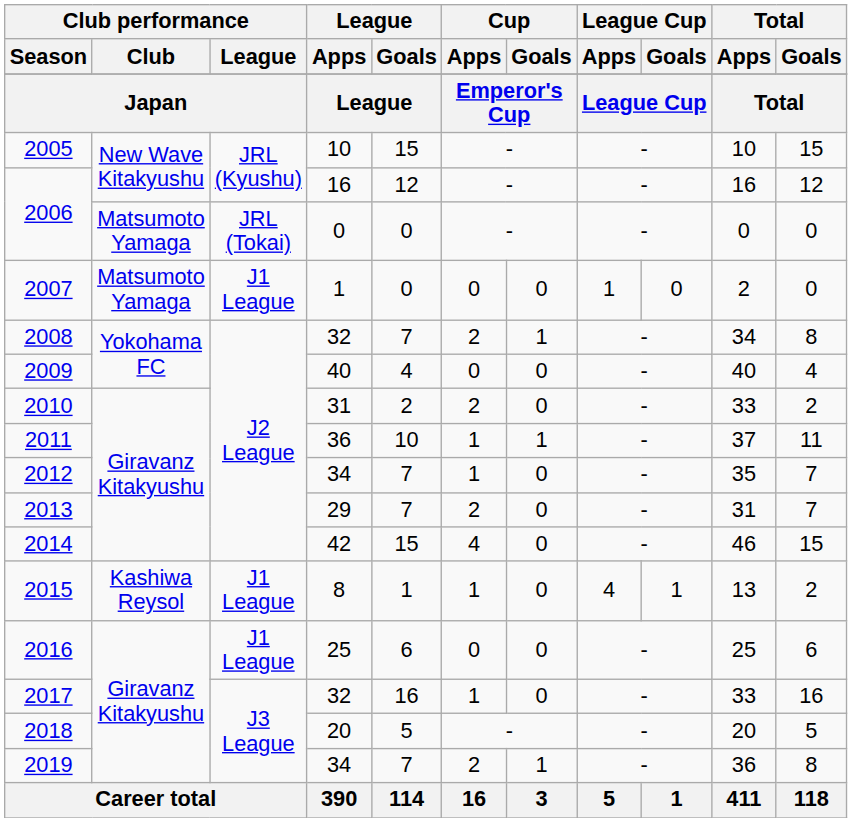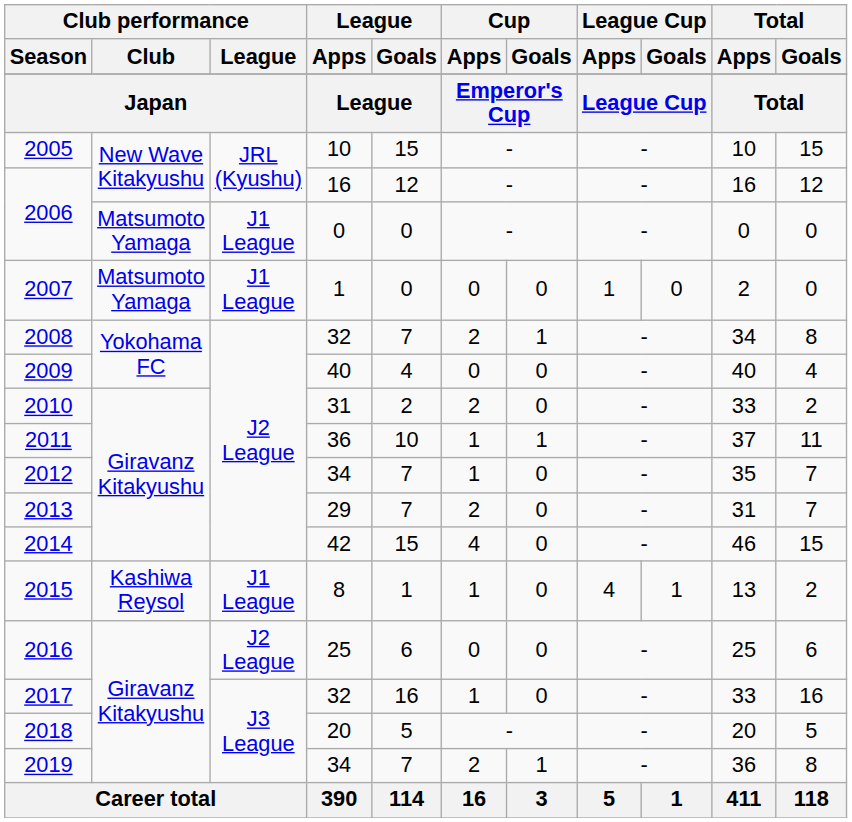 <table class="wikitable" style="text-align:center">
 <tr>
 <th colspan=3>Club performance</th>
 <th colspan=2>League</th>
 <th colspan=2>Cup</th>
 <th colspan=2>League Cup</th>
 <th colspan=2>Total</th>
 </tr>
 <tr>
 <th>Season</th>
 <th>Club</th>
 <th>League</th>
 <th>Apps</th>
 <th>Goals</th>
 <th>Apps</th>
 <th>Goals</th>
 <th>Apps</th>
 <th>Goals</th>
 <th>Apps</th>
 <th>Goals</th>
 </tr>
 <tr>
 </tr>
 <tr>
 <th colspan=3>Japan</th>
 <th colspan=2>League</th>
 <th colspan=2><a href='#'>Emperor's Cup</a></th>
 <th colspan=2><a href='#'>League Cup</a></th>
 <th colspan=2>Total</th>
 </tr>
 <tr>
 <td><a href='#'>2005</a></td>
 <td rowspan="2"><a href='#'>New Wave<br>Kitakyushu</a></td>
 <td rowspan="2"><a href='#'>JRL (Kyushu)</a></td>
 <td>10</td>
 <td>15</td>
 <td colspan="2">-</td>
 <td colspan="2">-</td>
 <td>10</td>
 <td>15</td>
 </tr>
 <tr>
 <td rowspan="2"><a href='#'>2006</a></td>
 <td>16</td>
 <td>12</td>
 <td colspan="2">-</td>
 <td colspan="2">-</td>
 <td>16</td>
 <td>12</td>
 </tr>
 <tr>
 <td><a href='#'>Matsumoto Yamaga</a></td>
-<td><a href='#'>JRL (Tokai)</a></td>
+<td><a href='#'>J1 League</a></td>
 <td>0</td>
 <td>0</td>
 <td colspan="2">-</td>
 <td colspan="2">-</td>
 <td>0</td>
 <td>0</td>
 </tr>
 <tr>
 <td><a href='#'>2007</a></td>
 <td><a href='#'>Matsumoto Yamaga</a></td>
 <td><a href='#'>J1 League</a></td>
 <td>1</td>
 <td>0</td>
 <td>0</td>
 <td>0</td>
 <td>1</td>
 <td>0</td>
 <td>2</td>
 <td>0</td>
 </tr>
 <tr>
 <td><a href='#'>2008</a></td>
 <td rowspan="2"><a href='#'>Yokohama FC</a></td>
 <td rowspan="7"><a href='#'>J2 League</a></td>
 <td>32</td>
 <td>7</td>
 <td>2</td>
 <td>1</td>
 <td colspan="2">-</td>
 <td>34</td>
 <td>8</td>
 </tr>
 <tr>
 <td><a href='#'>2009</a></td>
 <td>40</td>
 <td>4</td>
 <td>0</td>
 <td>0</td>
 <td colspan="2">-</td>
 <td>40</td>
 <td>4</td>
 </tr>
 <tr>
 <td><a href='#'>2010</a></td>
 <td rowspan="5"><a href='#'>Giravanz Kitakyushu</a></td>
 <td>31</td>
 <td>2</td>
 <td>2</td>
 <td>0</td>
 <td colspan="2">-</td>
 <td>33</td>
 <td>2</td>
 </tr>
 <tr>
 <td><a href='#'>2011</a></td>
 <td>36</td>
 <td>10</td>
 <td>1</td>
 <td>1</td>
 <td colspan="2">-</td>
 <td>37</td>
 <td>11</td>
 </tr>
 <tr>
 <td><a href='#'>2012</a></td>
 <td>34</td>
 <td>7</td>
 <td>1</td>
 <td>0</td>
 <td colspan="2">-</td>
 <td>35</td>
 <td>7</td>
 </tr>
 <tr>
 <td><a href='#'>2013</a></td>
 <td>29</td>
 <td>7</td>
 <td>2</td>
 <td>0</td>
 <td colspan="2">-</td>
 <td>31</td>
 <td>7</td>
 </tr>
 <tr>
 <td><a href='#'>2014</a></td>
 <td>42</td>
 <td>15</td>
 <td>4</td>
 <td>0</td>
 <td colspan="2">-</td>
 <td>46</td>
 <td>15</td>
 </tr>
 <tr>
 <td><a href='#'>2015</a></td>
 <td><a href='#'>Kashiwa Reysol</a></td>
 <td><a href='#'>J1 League</a></td>
 <td>8</td>
 <td>1</td>
 <td>1</td>
 <td>0</td>
 <td>4</td>
 <td>1</td>
 <td>13</td>
 <td>2</td>
 </tr>
 <tr>
 <td><a href='#'>2016</a></td>
 <td rowspan="4"><a href='#'>Giravanz Kitakyushu</a></td>
-<td><a href='#'>J1 League</a></td>
+<td><a href='#'>J2 League</a></td>
 <td>25</td>
 <td>6</td>
 <td>0</td>
 <td>0</td>
 <td colspan="2">-</td>
 <td>25</td>
 <td>6</td>
 </tr>
 <tr>
 <td><a href='#'>2017</a></td>
 <td rowspan="3"><a href='#'>J3 League</a></td>
 <td>32</td>
 <td>16</td>
 <td>1</td>
 <td>0</td>
 <td colspan="2">-</td>
 <td>33</td>
 <td>16</td>
 </tr>
 <tr>
 <td><a href='#'>2018</a></td>
 <td>20</td>
 <td>5</td>
 <td colspan="2">-</td>
 <td colspan="2">-</td>
 <td>20</td>
 <td>5</td>
 </tr>
 <tr>
 <td><a href='#'>2019</a></td>
 <td>34</td>
 <td>7</td>
 <td>2</td>
 <td>1</td>
 <td colspan="2">-</td>
 <td>36</td>
 <td>8</td>
 </tr>
 <tr>
 <th colspan=3>Career total</th>
 <th>390</th>
 <th>114</th>
 <th>16</th>
 <th>3</th>
 <th>5</th>
 <th>1</th>
 <th>411</th>
 <th>118</th>
 </tr>
 </table>
